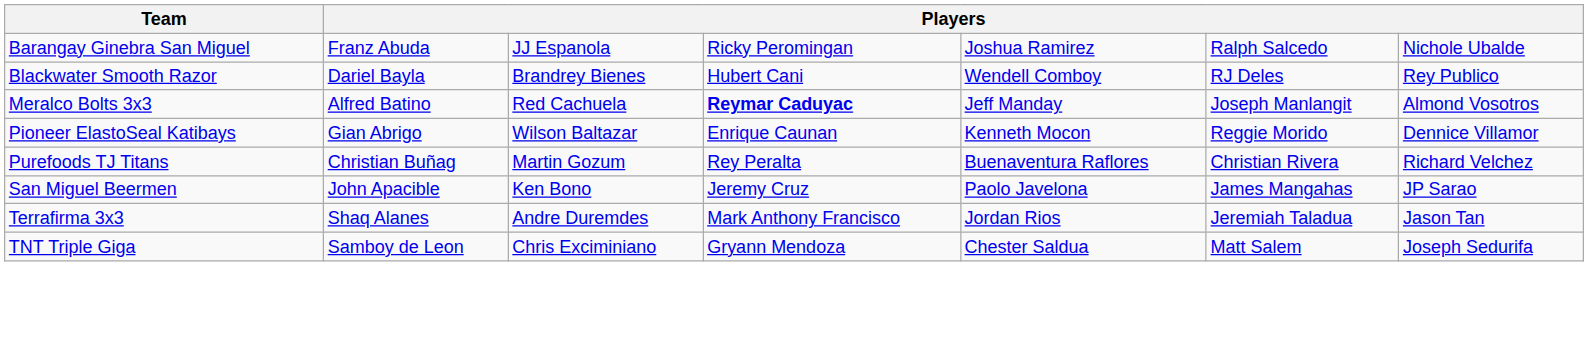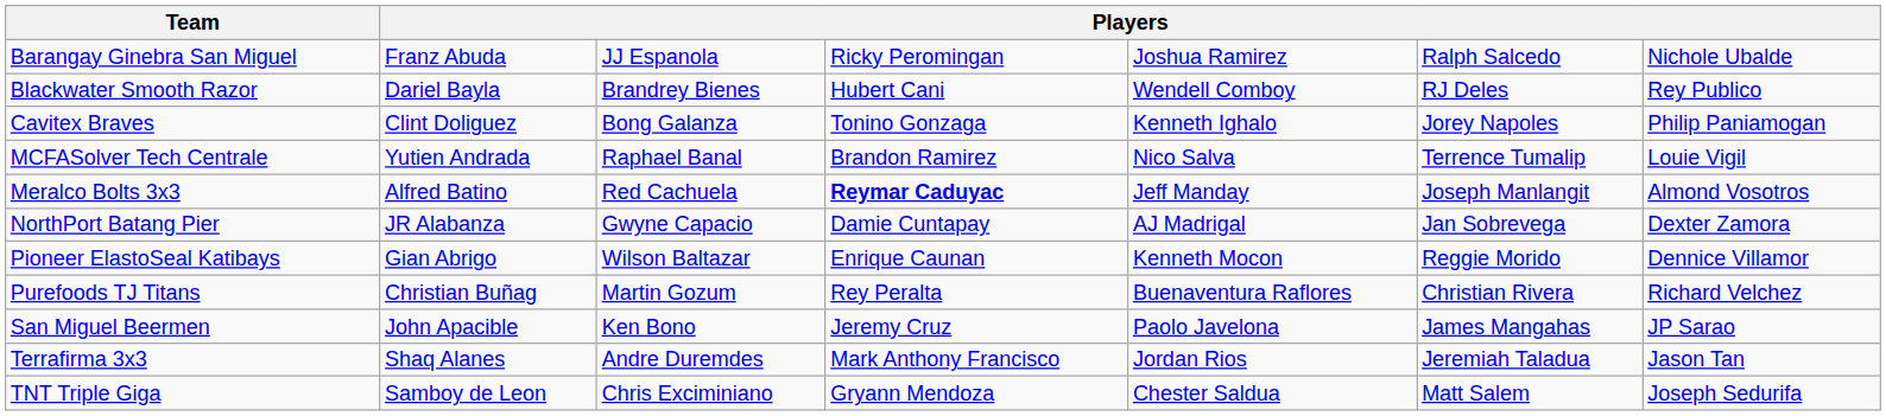 <table class="wikitable" style="font-size:90%; width:100%">
 <tr>
 <th>Team</th>
 <th colspan="6">Players</th>
 </tr>
 <tr>
 <td><a href='#'>Barangay Ginebra San Miguel</a></td>
 <td><a href='#'>Franz Abuda</a></td>
 <td><a href='#'>JJ Espanola</a></td>
 <td><a href='#'>Ricky Peromingan</a></td>
 <td><a href='#'>Joshua Ramirez</a></td>
 <td><a href='#'>Ralph Salcedo</a></td>
 <td><a href='#'>Nichole Ubalde</a></td>
 </tr>
 <tr>
 <td><a href='#'>Blackwater Smooth Razor</a></td>
 <td><a href='#'>Dariel Bayla</a></td>
 <td><a href='#'>Brandrey Bienes</a></td>
 <td><a href='#'>Hubert Cani</a></td>
 <td><a href='#'>Wendell Comboy</a></td>
 <td><a href='#'>RJ Deles</a></td>
 <td><a href='#'>Rey Publico</a></td>
 </tr>
 <tr>
+<td><a href='#'>Cavitex Braves</a></td>
+<td><a href='#'>Clint Doliguez</a></td>
+<td><a href='#'>Bong Galanza</a></td>
+<td><a href='#'>Tonino Gonzaga</a></td>
+<td><a href='#'>Kenneth Ighalo</a></td>
+<td><a href='#'>Jorey Napoles</a></td>
+<td><a href='#'>Philip Paniamogan</a></td>
+</tr>
+<tr>
+<td><a href='#'>MCFASolver Tech Centrale</a></td>
+<td><a href='#'>Yutien Andrada</a></td>
+<td><a href='#'>Raphael Banal</a></td>
+<td><a href='#'>Brandon Ramirez</a></td>
+<td><a href='#'>Nico Salva</a></td>
+<td><a href='#'>Terrence Tumalip</a></td>
+<td><a href='#'>Louie Vigil</a></td>
+</tr>
+<tr>
 <td><a href='#'>Meralco Bolts 3x3</a></td>
 <td><a href='#'>Alfred Batino</a></td>
 <td><a href='#'>Red Cachuela</a></td>
 <td><strong><a href='#'>Reymar Caduyac</a></strong></td>
 <td><a href='#'>Jeff Manday</a></td>
 <td><a href='#'>Joseph Manlangit</a></td>
 <td><a href='#'>Almond Vosotros</a></td>
+</tr>
+<tr>
+<td><a href='#'>NorthPort Batang Pier</a></td>
+<td><a href='#'>JR Alabanza</a></td>
+<td><a href='#'>Gwyne Capacio</a></td>
+<td><a href='#'>Damie Cuntapay</a></td>
+<td><a href='#'>AJ Madrigal</a></td>
+<td><a href='#'>Jan Sobrevega</a></td>
+<td><a href='#'>Dexter Zamora</a></td>
 </tr>
 <tr>
 <td><a href='#'>Pioneer ElastoSeal Katibays</a></td>
 <td><a href='#'>Gian Abrigo</a></td>
 <td><a href='#'>Wilson Baltazar</a></td>
 <td><a href='#'>Enrique Caunan</a></td>
 <td><a href='#'>Kenneth Mocon</a></td>
 <td><a href='#'>Reggie Morido</a></td>
 <td><a href='#'>Dennice Villamor</a></td>
 </tr>
 <tr>
 <td><a href='#'>Purefoods TJ Titans</a></td>
 <td><a href='#'>Christian Buñag</a></td>
 <td><a href='#'>Martin Gozum</a></td>
 <td><a href='#'>Rey Peralta</a></td>
 <td><a href='#'>Buenaventura Raflores</a></td>
 <td><a href='#'>Christian Rivera</a></td>
 <td><a href='#'>Richard Velchez</a></td>
 </tr>
 <tr>
 <td><a href='#'>San Miguel Beermen</a></td>
 <td><a href='#'>John Apacible</a></td>
 <td><a href='#'>Ken Bono</a></td>
 <td><a href='#'>Jeremy Cruz</a></td>
 <td><a href='#'>Paolo Javelona</a></td>
 <td><a href='#'>James Mangahas</a></td>
 <td><a href='#'>JP Sarao</a></td>
 </tr>
 <tr>
 <td><a href='#'>Terrafirma 3x3</a></td>
 <td><a href='#'>Shaq Alanes</a></td>
 <td><a href='#'>Andre Duremdes</a></td>
 <td><a href='#'>Mark Anthony Francisco</a></td>
 <td><a href='#'>Jordan Rios</a></td>
 <td><a href='#'>Jeremiah Taladua</a></td>
 <td><a href='#'>Jason Tan</a></td>
 </tr>
 <tr>
 <td><a href='#'>TNT Triple Giga</a></td>
 <td><a href='#'>Samboy de Leon</a></td>
 <td><a href='#'>Chris Exciminiano</a></td>
 <td><a href='#'>Gryann Mendoza</a></td>
 <td><a href='#'>Chester Saldua</a></td>
 <td><a href='#'>Matt Salem</a></td>
 <td><a href='#'>Joseph Sedurifa</a></td>
 </tr>
 </table>
